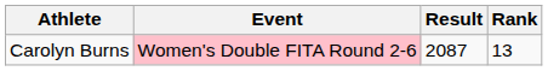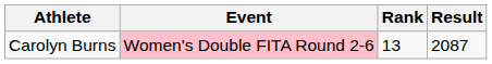 <table class="wikitable">
 <tr>
 <th>Athlete</th>
 <th>Event</th>
+<th>Rank</th>
 <th>Result</th>
-<th>Rank</th>
 </tr>
 <tr>
 <td>Carolyn Burns</td>
 <td style="background: pink;">Women's Double FITA Round 2-6</td>
+<td>13</td>
 <td>2087</td>
-<td>13</td>
 </tr>
 </table>
